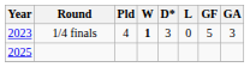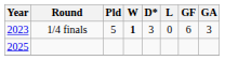 <table class="wikitable" style="text-align: center;">
 <tr>
 <th>Year</th>
 <th width="100">Round</th>
 <th width="20">Pld</th>
 <th width="20">W</th>
 <th width="20">D*</th>
 <th width="20">L</th>
 <th width="20">GF</th>
 <th width="20">GA</th>
 </tr>
 <tr>
 <td>  <a href='#'>2023</a></td>
 <td>1/4 finals</td>
-<td>4</td>
+<td>5</td>
 <td><strong>1</strong></td>
 <td>3</td>
 <td>0</td>
-<td>5</td>
+<td>6</td>
 <td>3</td>
 </tr>
 <tr>
 <td> <a href='#'>2025</a></td>
 <td></td>
 <td></td>
 <td></td>
 <td></td>
 <td></td>
 <td></td>
 <td></td>
 </tr>
 <tr>
 </tr>
 </table>
